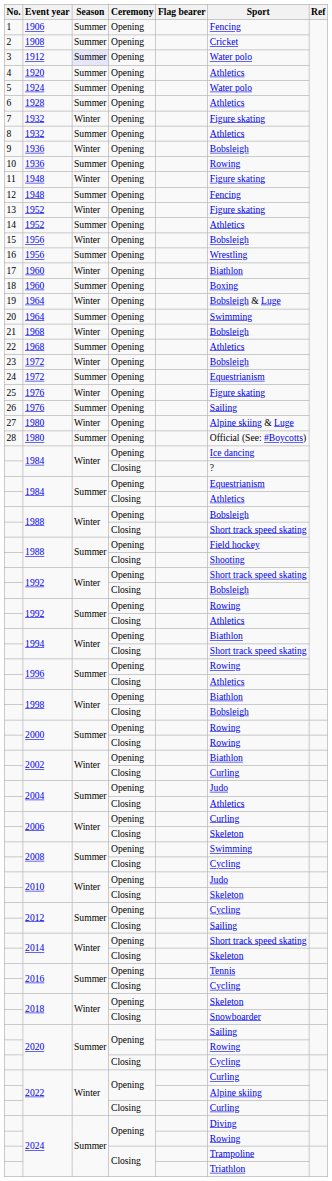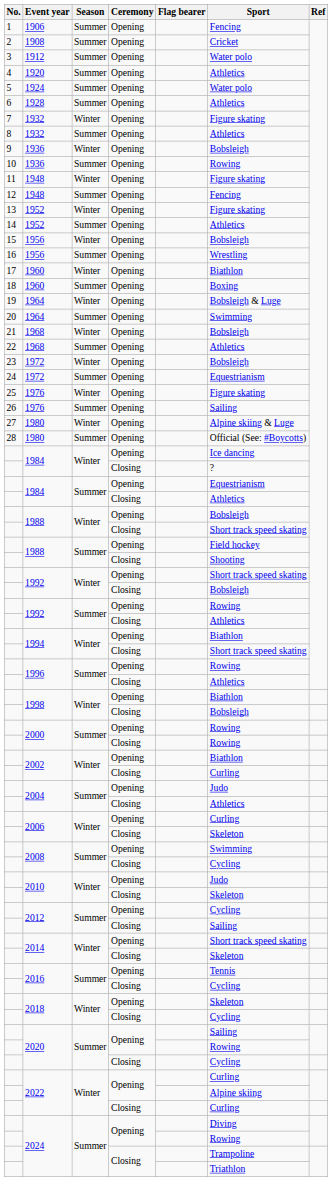 <table class="wikitable sortable">
 <tr>
 <th scope="col">No.</th>
 <th scope="col">Event year</th>
 <th scope="col">Season</th>
 <th scope="col">Ceremony</th>
 <th scope="col">Flag bearer</th>
 <th scope="col">Sport</th>
 <th scope="col">Ref</th>
 </tr>
 <tr>
 <td>1</td>
 <td><a href='#'>1906</a></td>
 <td>Summer</td>
 <td>Opening</td>
 <td></td>
 <td><a href='#'>Fencing</a></td>
 <td rowspan=44></td>
 </tr>
 <tr>
 <td>2</td>
 <td><a href='#'>1908</a></td>
 <td>Summer</td>
 <td>Opening</td>
 <td></td>
 <td><a href='#'>Cricket</a></td>
 </tr>
 <tr>
 <td>3</td>
 <td><a href='#'>1912</a></td>
-<td style="background: lavender;">Summer</td>
+<td>Summer</td>
 <td>Opening</td>
 <td></td>
 <td><a href='#'>Water polo</a></td>
 </tr>
 <tr>
 <td>4</td>
 <td><a href='#'>1920</a></td>
 <td>Summer</td>
 <td>Opening</td>
 <td></td>
 <td><a href='#'>Athletics</a></td>
 </tr>
 <tr>
 <td>5</td>
 <td><a href='#'>1924</a></td>
 <td>Summer</td>
 <td>Opening</td>
 <td></td>
 <td><a href='#'>Water polo</a></td>
 </tr>
 <tr>
 <td>6</td>
 <td><a href='#'>1928</a></td>
 <td>Summer</td>
 <td>Opening</td>
 <td></td>
 <td><a href='#'>Athletics</a></td>
 </tr>
 <tr>
 <td>7</td>
 <td><a href='#'>1932</a></td>
 <td>Winter</td>
 <td>Opening</td>
 <td></td>
 <td><a href='#'>Figure skating</a></td>
 </tr>
 <tr>
 <td>8</td>
 <td><a href='#'>1932</a></td>
 <td>Summer</td>
 <td>Opening</td>
 <td></td>
 <td><a href='#'>Athletics</a></td>
 </tr>
 <tr>
 <td>9</td>
 <td><a href='#'>1936</a></td>
 <td>Winter</td>
 <td>Opening</td>
 <td></td>
 <td><a href='#'>Bobsleigh</a></td>
 </tr>
 <tr>
 <td>10</td>
 <td><a href='#'>1936</a></td>
 <td>Summer</td>
 <td>Opening</td>
 <td></td>
 <td><a href='#'>Rowing</a></td>
 </tr>
 <tr>
 <td>11</td>
 <td><a href='#'>1948</a></td>
 <td>Winter</td>
 <td>Opening</td>
 <td></td>
 <td><a href='#'>Figure skating</a></td>
 </tr>
 <tr>
 <td>12</td>
 <td><a href='#'>1948</a></td>
 <td>Summer</td>
 <td>Opening</td>
 <td></td>
 <td><a href='#'>Fencing</a></td>
 </tr>
 <tr>
 <td>13</td>
 <td><a href='#'>1952</a></td>
 <td>Winter</td>
 <td>Opening</td>
 <td></td>
 <td><a href='#'>Figure skating</a></td>
 </tr>
 <tr>
 <td>14</td>
 <td><a href='#'>1952</a></td>
 <td>Summer</td>
 <td>Opening</td>
 <td></td>
 <td><a href='#'>Athletics</a></td>
 </tr>
 <tr>
 <td>15</td>
 <td><a href='#'>1956</a></td>
 <td>Winter</td>
 <td>Opening</td>
 <td></td>
 <td><a href='#'>Bobsleigh</a></td>
 </tr>
 <tr>
 <td>16</td>
 <td><a href='#'>1956</a></td>
 <td>Summer</td>
 <td>Opening</td>
 <td></td>
 <td><a href='#'>Wrestling</a></td>
 </tr>
 <tr>
 <td>17</td>
 <td><a href='#'>1960</a></td>
 <td>Winter</td>
 <td>Opening</td>
 <td></td>
 <td><a href='#'>Biathlon</a></td>
 </tr>
 <tr>
 <td>18</td>
 <td><a href='#'>1960</a></td>
 <td>Summer</td>
 <td>Opening</td>
 <td></td>
 <td><a href='#'>Boxing</a></td>
 </tr>
 <tr>
 <td>19</td>
 <td><a href='#'>1964</a></td>
 <td>Winter</td>
 <td>Opening</td>
 <td></td>
 <td><a href='#'>Bobsleigh</a> & <a href='#'>Luge</a></td>
 </tr>
 <tr>
 <td>20</td>
 <td><a href='#'>1964</a></td>
 <td>Summer</td>
 <td>Opening</td>
 <td></td>
 <td><a href='#'>Swimming</a></td>
 </tr>
 <tr>
 <td>21</td>
 <td><a href='#'>1968</a></td>
 <td>Winter</td>
 <td>Opening</td>
 <td></td>
 <td><a href='#'>Bobsleigh</a></td>
 </tr>
 <tr>
 <td>22</td>
 <td><a href='#'>1968</a></td>
 <td>Summer</td>
 <td>Opening</td>
 <td></td>
 <td><a href='#'>Athletics</a></td>
 </tr>
 <tr>
 <td>23</td>
 <td><a href='#'>1972</a></td>
 <td>Winter</td>
 <td>Opening</td>
 <td></td>
 <td><a href='#'>Bobsleigh</a></td>
 </tr>
 <tr>
 <td>24</td>
 <td><a href='#'>1972</a></td>
 <td>Summer</td>
 <td>Opening</td>
 <td></td>
 <td><a href='#'>Equestrianism</a></td>
 </tr>
 <tr>
 <td>25</td>
 <td><a href='#'>1976</a></td>
 <td>Winter</td>
 <td>Opening</td>
 <td></td>
 <td><a href='#'>Figure skating</a></td>
 </tr>
 <tr>
 <td>26</td>
 <td><a href='#'>1976</a></td>
 <td>Summer</td>
 <td>Opening</td>
 <td></td>
 <td><a href='#'>Sailing</a></td>
 </tr>
 <tr>
 <td>27</td>
 <td><a href='#'>1980</a></td>
 <td>Winter</td>
 <td>Opening</td>
 <td></td>
 <td><a href='#'>Alpine skiing</a> & <a href='#'>Luge</a></td>
 </tr>
 <tr>
 <td>28</td>
 <td><a href='#'>1980</a></td>
 <td>Summer</td>
 <td>Opening</td>
 <td></td>
 <td>Official (See: <a href='#'>#Boycotts</a>)</td>
 </tr>
 <tr>
 <td></td>
 <td rowspan=2><a href='#'>1984</a></td>
 <td rowspan=2>Winter</td>
 <td>Opening</td>
 <td></td>
 <td><a href='#'>Ice dancing</a></td>
 </tr>
 <tr>
 <td></td>
 <td>Closing</td>
 <td></td>
 <td>?</td>
 </tr>
 <tr>
 <td></td>
 <td rowspan=2><a href='#'>1984</a></td>
 <td rowspan=2>Summer</td>
 <td>Opening</td>
 <td></td>
 <td><a href='#'>Equestrianism</a></td>
 </tr>
 <tr>
 <td></td>
 <td>Closing</td>
 <td></td>
 <td><a href='#'>Athletics</a></td>
 </tr>
 <tr>
 <td></td>
 <td rowspan=2><a href='#'>1988</a></td>
 <td rowspan=2>Winter</td>
 <td>Opening</td>
 <td></td>
 <td><a href='#'>Bobsleigh</a></td>
 </tr>
 <tr>
 <td></td>
 <td>Closing</td>
 <td></td>
 <td><a href='#'>Short track speed skating</a></td>
 </tr>
 <tr>
 <td></td>
 <td rowspan=2><a href='#'>1988</a></td>
 <td rowspan=2>Summer</td>
 <td>Opening</td>
 <td></td>
 <td><a href='#'>Field hockey</a></td>
 </tr>
 <tr>
 <td></td>
 <td>Closing</td>
 <td></td>
 <td><a href='#'>Shooting</a></td>
 </tr>
 <tr>
 <td></td>
 <td rowspan=2><a href='#'>1992</a></td>
 <td rowspan=2>Winter</td>
 <td>Opening</td>
 <td></td>
 <td><a href='#'>Short track speed skating</a></td>
 </tr>
 <tr>
 <td></td>
 <td>Closing</td>
 <td></td>
 <td><a href='#'>Bobsleigh</a></td>
 </tr>
 <tr>
 <td></td>
 <td rowspan=2><a href='#'>1992</a></td>
 <td rowspan=2>Summer</td>
 <td>Opening</td>
 <td></td>
 <td><a href='#'>Rowing</a></td>
 </tr>
 <tr>
 <td></td>
 <td>Closing</td>
 <td></td>
 <td><a href='#'>Athletics</a></td>
 </tr>
 <tr>
 <td></td>
 <td rowspan=2><a href='#'>1994</a></td>
 <td rowspan=2>Winter</td>
 <td>Opening</td>
 <td></td>
 <td><a href='#'>Biathlon</a></td>
 </tr>
 <tr>
 <td></td>
 <td>Closing</td>
 <td></td>
 <td><a href='#'>Short track speed skating</a></td>
 </tr>
 <tr>
 <td></td>
 <td rowspan=2><a href='#'>1996</a></td>
 <td rowspan=2>Summer</td>
 <td>Opening</td>
 <td></td>
 <td><a href='#'>Rowing</a></td>
 </tr>
 <tr>
 <td></td>
 <td>Closing</td>
 <td></td>
 <td><a href='#'>Athletics</a></td>
 </tr>
 <tr>
 <td></td>
 <td rowspan=2><a href='#'>1998</a></td>
 <td rowspan=2>Winter</td>
 <td>Opening</td>
 <td></td>
 <td><a href='#'>Biathlon</a></td>
 <td></td>
 </tr>
 <tr>
 <td></td>
 <td>Closing</td>
 <td></td>
 <td><a href='#'>Bobsleigh</a></td>
 <td></td>
 </tr>
 <tr>
 <td></td>
 <td rowspan=2><a href='#'>2000</a></td>
 <td rowspan=2>Summer</td>
 <td>Opening</td>
 <td></td>
 <td><a href='#'>Rowing</a></td>
 <td></td>
 </tr>
 <tr>
 <td></td>
 <td>Closing</td>
 <td></td>
 <td><a href='#'>Rowing</a></td>
 <td></td>
 </tr>
 <tr>
 <td></td>
 <td rowspan=2><a href='#'>2002</a></td>
 <td rowspan=2>Winter</td>
 <td>Opening</td>
 <td></td>
 <td><a href='#'>Biathlon</a></td>
 <td></td>
 </tr>
 <tr>
 <td></td>
 <td>Closing</td>
 <td></td>
 <td><a href='#'>Curling</a></td>
 <td></td>
 </tr>
 <tr>
 <td></td>
 <td rowspan=2><a href='#'>2004</a></td>
 <td rowspan=2>Summer</td>
 <td>Opening</td>
 <td></td>
 <td><a href='#'>Judo</a></td>
 <td></td>
 </tr>
 <tr>
 <td></td>
 <td>Closing</td>
 <td></td>
 <td><a href='#'>Athletics</a></td>
 <td></td>
 </tr>
 <tr>
 <td></td>
 <td rowspan=2><a href='#'>2006</a></td>
 <td rowspan=2>Winter</td>
 <td>Opening</td>
 <td></td>
 <td><a href='#'>Curling</a></td>
 <td></td>
 </tr>
 <tr>
 <td></td>
 <td>Closing</td>
 <td></td>
 <td><a href='#'>Skeleton</a></td>
 <td></td>
 </tr>
 <tr>
 <td></td>
 <td rowspan=2><a href='#'>2008</a></td>
 <td rowspan=2>Summer</td>
 <td>Opening</td>
 <td></td>
 <td><a href='#'>Swimming</a></td>
 <td></td>
 </tr>
 <tr>
 <td></td>
 <td>Closing</td>
 <td></td>
 <td><a href='#'>Cycling</a></td>
 <td></td>
 </tr>
 <tr>
 <td></td>
 <td rowspan=2><a href='#'>2010</a></td>
 <td rowspan=2>Winter</td>
 <td>Opening</td>
 <td></td>
 <td><a href='#'>Judo</a></td>
 <td></td>
 </tr>
 <tr>
 <td></td>
 <td>Closing</td>
 <td></td>
 <td><a href='#'>Skeleton</a></td>
 <td></td>
 </tr>
 <tr>
 <td></td>
 <td rowspan=2><a href='#'>2012</a></td>
 <td rowspan=2>Summer</td>
 <td>Opening</td>
 <td></td>
 <td><a href='#'>Cycling</a></td>
 <td></td>
 </tr>
 <tr>
 <td></td>
 <td>Closing</td>
 <td></td>
 <td><a href='#'>Sailing</a></td>
 <td></td>
 </tr>
 <tr>
 <td></td>
 <td rowspan=2><a href='#'>2014</a></td>
 <td rowspan=2>Winter</td>
 <td>Opening</td>
 <td></td>
 <td><a href='#'>Short track speed skating</a></td>
 <td></td>
 </tr>
 <tr>
 <td></td>
 <td>Closing</td>
 <td></td>
 <td><a href='#'>Skeleton</a></td>
 <td></td>
 </tr>
 <tr>
 <td></td>
 <td rowspan=2><a href='#'>2016</a></td>
 <td rowspan=2>Summer</td>
 <td>Opening</td>
 <td></td>
 <td><a href='#'>Tennis</a></td>
 <td></td>
 </tr>
 <tr>
 <td></td>
 <td>Closing</td>
 <td></td>
 <td><a href='#'>Cycling</a></td>
 <td></td>
 </tr>
 <tr>
 <td></td>
 <td rowspan=2><a href='#'>2018</a></td>
 <td rowspan=2>Winter</td>
 <td>Opening</td>
 <td></td>
 <td><a href='#'>Skeleton</a></td>
 <td></td>
 </tr>
 <tr>
 <td></td>
 <td>Closing</td>
 <td></td>
-<td><a href='#'>Snowboarder</a></td>
+<td><a href='#'>Cycling</a></td>
 <td></td>
 </tr>
 <tr>
 <td></td>
 <td rowspan=3><a href='#'>2020</a></td>
 <td rowspan=3>Summer</td>
 <td rowspan=2>Opening</td>
 <td></td>
 <td><a href='#'>Sailing</a></td>
 <td rowspan=2></td>
 </tr>
 <tr>
 <td></td>
 <td></td>
 <td><a href='#'>Rowing</a></td>
 </tr>
 <tr>
 <td></td>
 <td>Closing</td>
 <td></td>
 <td><a href='#'>Cycling</a></td>
 <td></td>
 </tr>
 <tr>
 <td></td>
 <td rowspan=3><a href='#'>2022</a></td>
 <td rowspan=3>Winter</td>
 <td rowspan=2>Opening</td>
 <td></td>
 <td><a href='#'>Curling</a></td>
 <td rowspan=2></td>
 </tr>
 <tr>
 <td></td>
 <td></td>
 <td><a href='#'>Alpine skiing</a></td>
 </tr>
 <tr>
 <td></td>
 <td>Closing</td>
 <td></td>
 <td><a href='#'>Curling</a></td>
 <td></td>
 </tr>
 <tr>
 <td></td>
 <td rowspan=4><a href='#'>2024</a></td>
 <td rowspan=4>Summer</td>
 <td rowspan=2>Opening</td>
 <td></td>
 <td><a href='#'>Diving</a></td>
 <td rowspan=2></td>
 </tr>
 <tr>
 <td></td>
 <td></td>
 <td><a href='#'>Rowing</a></td>
 </tr>
 <tr>
 <td></td>
 <td rowspan=2>Closing</td>
 <td></td>
 <td><a href='#'>Trampoline</a></td>
 <td rowspan=2></td>
 </tr>
 <tr>
 <td></td>
 <td></td>
 <td><a href='#'>Triathlon</a></td>
 </tr>
 </table>
